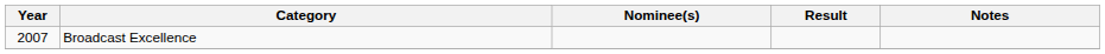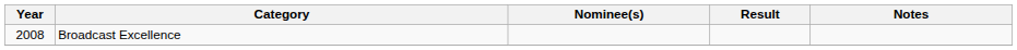 <table class="wikitable" width="100%" cellpadding="5">
 <tr>
 <th width="5%">Year</th>
 <th width="45%">Category</th>
 <th width="20%">Nominee(s)</th>
 <th width="10%">Result</th>
 <th width="20%">Notes</th>
 </tr>
 <tr>
-<td style="text-align:center;">2007</td>
+<td style="text-align:center;">2008</td>
 <td>Broadcast Excellence</td>
 <td></td>
 <td></td>
 <td></td>
 </tr>
 <tr>
 </tr>
 </table>
